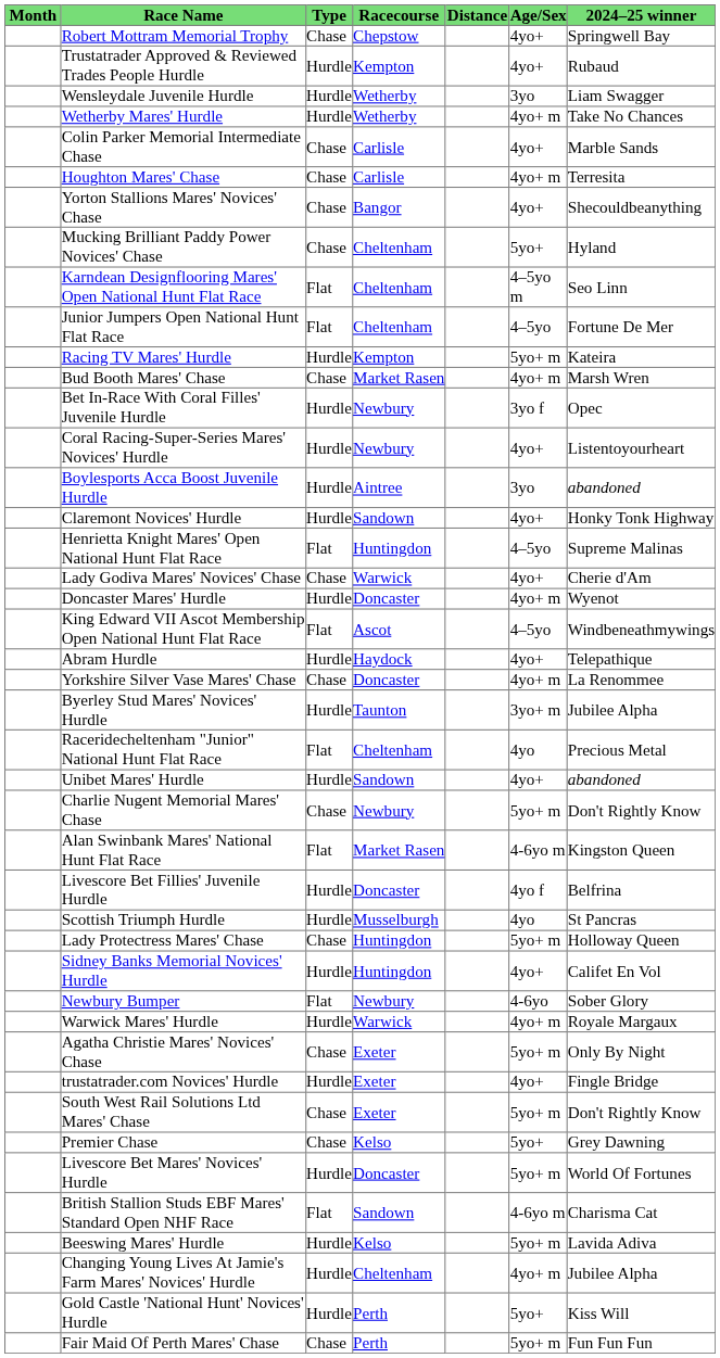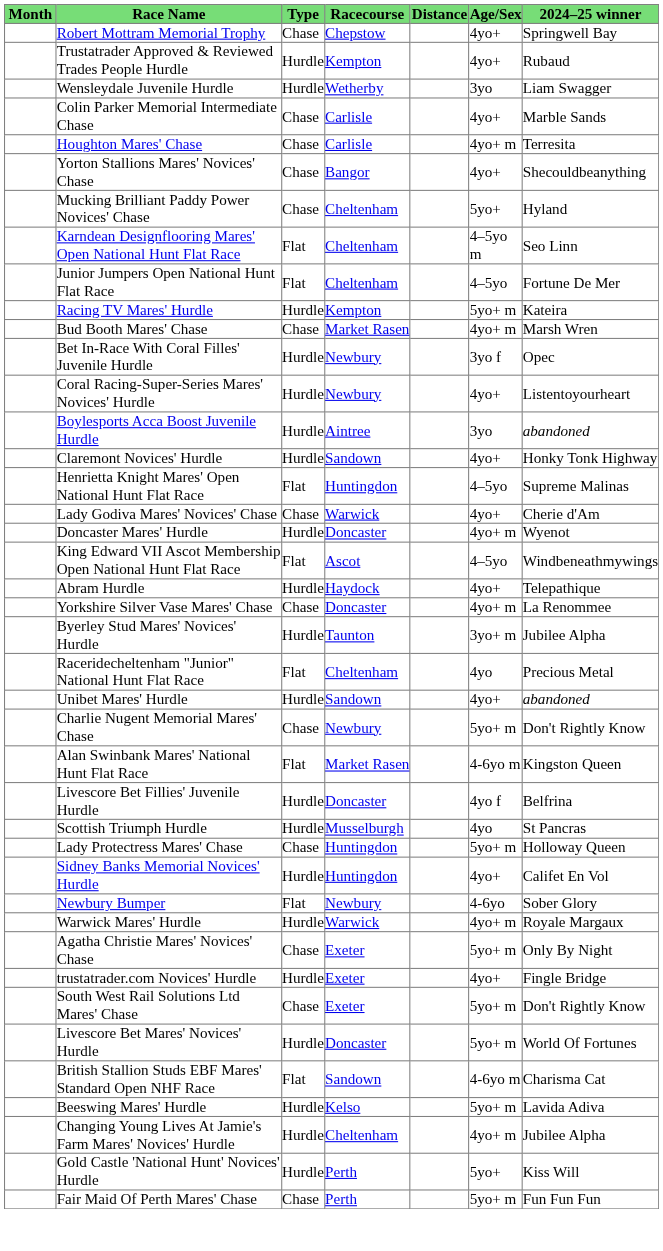 <table class = "sortable" | border="1" cellpadding="0" style="border-collapse: collapse; font-size:90%">
 <tr bgcolor="#77dd77" align="center">
 <th width="60px"><strong>Month</strong><br></th>
 <th width="385px"><strong>Race Name</strong><br></th>
 <th width="40px"><strong>Type</strong><br></th>
 <th width="90px"><strong>Racecourse</strong><br></th>
 <th width="60px"><strong>Distance</strong> <br></th>
 <th width="45px"><strong>Age/Sex</strong><br></th>
 <th width="120px"><strong>2024–25 winner</strong><br></th>
 </tr>
 <tr>
 <td></td>
 <td><a href='#'>Robert Mottram Memorial Trophy</a></td>
 <td>Chase</td>
 <td><a href='#'>Chepstow</a></td>
 <td></td>
 <td>4yo+</td>
 <td>Springwell Bay</td>
 </tr>
 <tr>
 <td></td>
 <td>Trustatrader Approved & Reviewed Trades People Hurdle</td>
 <td>Hurdle</td>
 <td><a href='#'>Kempton</a></td>
 <td></td>
 <td>4yo+</td>
 <td>Rubaud</td>
 </tr>
 <tr>
 <td></td>
 <td>Wensleydale Juvenile Hurdle</td>
 <td>Hurdle</td>
 <td><a href='#'>Wetherby</a></td>
 <td></td>
 <td>3yo</td>
 <td>Liam Swagger</td>
-</tr>
-<tr>
-<td></td>
-<td><a href='#'>Wetherby Mares' Hurdle</a></td>
-<td>Hurdle</td>
-<td><a href='#'>Wetherby</a></td>
-<td></td>
-<td>4yo+ m</td>
-<td>Take No Chances</td>
 </tr>
 <tr>
 <td></td>
 <td>Colin Parker Memorial Intermediate Chase</td>
 <td>Chase</td>
 <td><a href='#'>Carlisle</a></td>
 <td></td>
 <td>4yo+</td>
 <td>Marble Sands</td>
 </tr>
 <tr>
 <td></td>
 <td><a href='#'>Houghton Mares' Chase</a></td>
 <td>Chase</td>
 <td><a href='#'>Carlisle</a></td>
 <td></td>
 <td>4yo+ m</td>
 <td>Terresita</td>
 </tr>
 <tr>
 <td></td>
 <td>Yorton Stallions Mares' Novices' Chase</td>
 <td>Chase</td>
 <td><a href='#'>Bangor</a></td>
 <td></td>
 <td>4yo+</td>
 <td>Shecouldbeanything</td>
 </tr>
 <tr>
 <td></td>
 <td>Mucking Brilliant Paddy Power Novices' Chase</td>
 <td>Chase</td>
 <td><a href='#'>Cheltenham</a></td>
 <td></td>
 <td>5yo+</td>
 <td>Hyland</td>
 </tr>
 <tr>
 <td></td>
 <td><a href='#'>Karndean Designflooring Mares' Open National Hunt Flat Race</a></td>
 <td>Flat</td>
 <td><a href='#'>Cheltenham</a></td>
 <td></td>
 <td>4–5yo m</td>
 <td>Seo Linn</td>
 </tr>
 <tr>
 <td></td>
 <td>Junior Jumpers Open National Hunt Flat Race</td>
 <td>Flat</td>
 <td><a href='#'>Cheltenham</a></td>
 <td></td>
 <td>4–5yo</td>
 <td>Fortune De Mer</td>
 </tr>
 <tr>
 <td></td>
 <td><a href='#'>Racing TV Mares' Hurdle</a></td>
 <td>Hurdle</td>
 <td><a href='#'>Kempton</a></td>
 <td></td>
 <td>5yo+ m</td>
 <td>Kateira</td>
 </tr>
 <tr>
 <td></td>
 <td>Bud Booth Mares' Chase</td>
 <td>Chase</td>
 <td><a href='#'>Market Rasen</a></td>
 <td></td>
 <td>4yo+ m</td>
 <td>Marsh Wren</td>
 </tr>
 <tr>
 <td></td>
 <td>Bet In-Race With Coral Filles' Juvenile Hurdle</td>
 <td>Hurdle</td>
 <td><a href='#'>Newbury</a></td>
 <td></td>
 <td>3yo f</td>
 <td>Opec</td>
 </tr>
 <tr>
 <td></td>
 <td>Coral Racing-Super-Series Mares' Novices' Hurdle</td>
 <td>Hurdle</td>
 <td><a href='#'>Newbury</a></td>
 <td></td>
 <td>4yo+</td>
 <td>Listentoyourheart</td>
 </tr>
 <tr>
 <td></td>
 <td><a href='#'>Boylesports Acca Boost Juvenile Hurdle</a></td>
 <td>Hurdle</td>
 <td><a href='#'>Aintree</a></td>
 <td></td>
 <td>3yo</td>
 <td><em>abandoned</em></td>
 </tr>
 <tr>
 <td></td>
 <td>Claremont Novices' Hurdle</td>
 <td>Hurdle</td>
 <td><a href='#'>Sandown</a></td>
 <td></td>
 <td>4yo+</td>
 <td>Honky Tonk Highway</td>
 </tr>
 <tr>
 <td></td>
 <td>Henrietta Knight Mares' Open National Hunt Flat Race</td>
 <td>Flat</td>
 <td><a href='#'>Huntingdon</a></td>
 <td></td>
 <td>4–5yo</td>
 <td>Supreme Malinas</td>
 </tr>
 <tr>
 <td></td>
 <td>Lady Godiva Mares' Novices' Chase</td>
 <td>Chase</td>
 <td><a href='#'>Warwick</a></td>
 <td></td>
 <td>4yo+</td>
 <td>Cherie d'Am</td>
 </tr>
 <tr>
 <td></td>
 <td>Doncaster Mares' Hurdle</td>
 <td>Hurdle</td>
 <td><a href='#'>Doncaster</a></td>
 <td></td>
 <td>4yo+ m</td>
 <td>Wyenot</td>
 </tr>
 <tr>
 <td></td>
 <td>King Edward VII Ascot Membership Open National Hunt Flat Race</td>
 <td>Flat</td>
 <td><a href='#'>Ascot</a></td>
 <td></td>
 <td>4–5yo</td>
 <td>Windbeneathmywings</td>
 </tr>
 <tr>
 <td></td>
 <td>Abram Hurdle</td>
 <td>Hurdle</td>
 <td><a href='#'>Haydock</a></td>
 <td></td>
 <td>4yo+</td>
 <td>Telepathique</td>
 </tr>
 <tr>
 <td></td>
 <td>Yorkshire Silver Vase Mares' Chase</td>
 <td>Chase</td>
 <td><a href='#'>Doncaster</a></td>
 <td></td>
 <td>4yo+ m</td>
 <td>La Renommee</td>
 </tr>
 <tr>
 <td></td>
 <td>Byerley Stud Mares' Novices' Hurdle</td>
 <td>Hurdle</td>
 <td><a href='#'>Taunton</a></td>
 <td></td>
 <td>3yo+ m</td>
 <td>Jubilee Alpha</td>
 </tr>
 <tr>
 <td></td>
 <td>Raceridecheltenham "Junior" National Hunt Flat Race</td>
 <td>Flat</td>
 <td><a href='#'>Cheltenham</a></td>
 <td></td>
 <td>4yo</td>
 <td>Precious Metal</td>
 </tr>
 <tr>
 <td></td>
 <td>Unibet Mares' Hurdle</td>
 <td>Hurdle</td>
 <td><a href='#'>Sandown</a></td>
 <td></td>
 <td>4yo+</td>
 <td><em>abandoned</em></td>
 </tr>
 <tr>
 <td></td>
 <td>Charlie Nugent Memorial Mares' Chase</td>
 <td>Chase</td>
 <td><a href='#'>Newbury</a></td>
 <td></td>
 <td>5yo+ m</td>
 <td>Don't Rightly Know</td>
 </tr>
 <tr>
 <td></td>
 <td>Alan Swinbank Mares' National Hunt Flat Race</td>
 <td>Flat</td>
 <td><a href='#'>Market Rasen</a></td>
 <td></td>
 <td>4-6yo m</td>
 <td>Kingston Queen</td>
 </tr>
 <tr>
 <td></td>
 <td>Livescore Bet Fillies' Juvenile Hurdle</td>
 <td>Hurdle</td>
 <td><a href='#'>Doncaster</a></td>
 <td></td>
 <td>4yo f</td>
 <td>Belfrina</td>
 </tr>
 <tr>
 <td></td>
 <td>Scottish Triumph Hurdle</td>
 <td>Hurdle</td>
 <td><a href='#'>Musselburgh</a></td>
 <td></td>
 <td>4yo</td>
 <td>St Pancras</td>
 </tr>
 <tr>
 <td></td>
 <td>Lady Protectress Mares' Chase</td>
 <td>Chase</td>
 <td><a href='#'>Huntingdon</a></td>
 <td></td>
 <td>5yo+ m</td>
 <td>Holloway Queen</td>
 </tr>
 <tr>
 <td></td>
 <td><a href='#'>Sidney Banks Memorial Novices' Hurdle</a></td>
 <td>Hurdle</td>
 <td><a href='#'>Huntingdon</a></td>
 <td></td>
 <td>4yo+</td>
 <td>Califet En Vol</td>
 </tr>
 <tr>
 <td></td>
 <td><a href='#'>Newbury Bumper</a></td>
 <td>Flat</td>
 <td><a href='#'>Newbury</a></td>
 <td></td>
 <td>4-6yo</td>
 <td>Sober Glory</td>
 </tr>
 <tr>
 <td></td>
 <td>Warwick Mares' Hurdle</td>
 <td>Hurdle</td>
 <td><a href='#'>Warwick</a></td>
 <td></td>
 <td>4yo+ m</td>
 <td>Royale Margaux</td>
 </tr>
 <tr>
 <td></td>
 <td>Agatha Christie Mares' Novices' Chase</td>
 <td>Chase</td>
 <td><a href='#'>Exeter</a></td>
 <td></td>
 <td>5yo+ m</td>
 <td>Only By Night</td>
 </tr>
 <tr>
 <td></td>
 <td>trustatrader.com Novices' Hurdle</td>
 <td>Hurdle</td>
 <td><a href='#'>Exeter</a></td>
 <td></td>
 <td>4yo+</td>
 <td>Fingle Bridge</td>
 </tr>
 <tr>
 <td></td>
 <td>South West Rail Solutions Ltd Mares' Chase</td>
 <td>Chase</td>
 <td><a href='#'>Exeter</a></td>
 <td></td>
 <td>5yo+ m</td>
 <td>Don't Rightly Know</td>
 </tr>
 <tr>
 <td></td>
-<td>Premier Chase</td>
-<td>Chase</td>
-<td><a href='#'>Kelso</a></td>
-<td></td>
-<td>5yo+</td>
-<td>Grey Dawning</td>
-</tr>
-<tr>
-<td></td>
 <td>Livescore Bet Mares' Novices' Hurdle</td>
 <td>Hurdle</td>
 <td><a href='#'>Doncaster</a></td>
 <td></td>
 <td>5yo+ m</td>
 <td>World Of Fortunes</td>
 </tr>
 <tr>
 <td></td>
 <td>British Stallion Studs EBF Mares' Standard Open NHF Race</td>
 <td>Flat</td>
 <td><a href='#'>Sandown</a></td>
 <td></td>
 <td>4-6yo m</td>
 <td>Charisma Cat</td>
 </tr>
 <tr>
 <td></td>
 <td>Beeswing Mares' Hurdle</td>
 <td>Hurdle</td>
 <td><a href='#'>Kelso</a></td>
 <td></td>
 <td>5yo+ m</td>
 <td>Lavida Adiva</td>
 </tr>
 <tr>
 <td></td>
 <td>Changing Young Lives At Jamie's Farm Mares' Novices' Hurdle</td>
 <td>Hurdle</td>
 <td><a href='#'>Cheltenham</a></td>
 <td></td>
 <td>4yo+ m</td>
 <td>Jubilee Alpha</td>
 </tr>
 <tr>
 <td></td>
 <td>Gold Castle 'National Hunt' Novices' Hurdle</td>
 <td>Hurdle</td>
 <td><a href='#'>Perth</a></td>
 <td></td>
 <td>5yo+</td>
 <td>Kiss Will</td>
 </tr>
 <tr>
 <td></td>
 <td>Fair Maid Of Perth Mares' Chase</td>
 <td>Chase</td>
 <td><a href='#'>Perth</a></td>
 <td></td>
 <td>5yo+ m</td>
 <td>Fun Fun Fun</td>
 </tr>
 </table>
